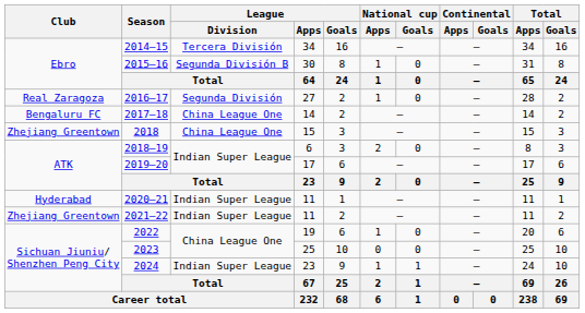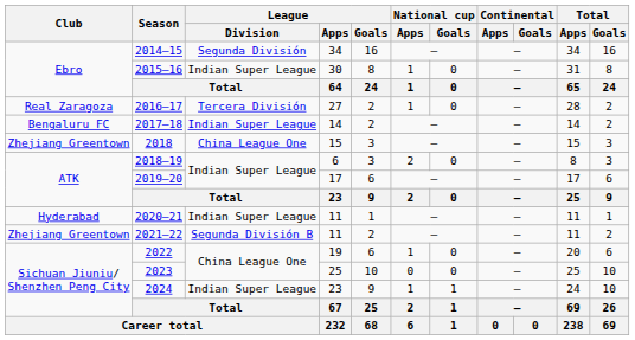 <table class="wikitable" style="text-align: center">
 <tr>
 <th rowspan="2">Club</th>
 <th rowspan="2">Season</th>
 <th colspan="3">League</th>
 <th colspan="2">National cup</th>
 <th colspan="2">Continental</th>
 <th colspan="2">Total</th>
 </tr>
 <tr>
 <th>Division</th>
 <th>Apps</th>
 <th>Goals</th>
 <th>Apps</th>
 <th>Goals</th>
 <th>Apps</th>
 <th>Goals</th>
 <th>Apps</th>
 <th>Goals</th>
 </tr>
 <tr>
 <td rowspan="3"><a href='#'>Ebro</a></td>
 <td><a href='#'>2014–15</a></td>
-<td><a href='#'>Tercera División</a></td>
+<td><a href='#'>Segunda División</a></td>
 <td>34</td>
 <td>16</td>
 <td colspan="2">—</td>
 <td colspan="2">—</td>
 <td>34</td>
 <td>16</td>
 </tr>
 <tr>
 <td><a href='#'>2015–16</a></td>
-<td><a href='#'>Segunda División B</a></td>
+<td>Indian Super League</td>
 <td>30</td>
 <td>8</td>
 <td>1</td>
 <td>0</td>
 <td colspan="2">—</td>
 <td>31</td>
 <td>8</td>
 </tr>
 <tr>
 <th colspan="2">Total</th>
 <th>64</th>
 <th>24</th>
 <th>1</th>
 <th>0</th>
 <th colspan="2">—</th>
 <th>65</th>
 <th>24</th>
 </tr>
 <tr>
 <td><a href='#'>Real Zaragoza</a></td>
 <td><a href='#'>2016–17</a></td>
-<td><a href='#'>Segunda División</a></td>
+<td><a href='#'>Tercera División</a></td>
 <td>27</td>
 <td>2</td>
 <td>1</td>
 <td>0</td>
 <td colspan="2">–</td>
 <td>28</td>
 <td>2</td>
 </tr>
 <tr>
 <td><a href='#'>Bengaluru FC</a></td>
 <td><a href='#'>2017–18</a></td>
-<td><a href='#'>China League One</a></td>
+<td><a href='#'>Indian Super League</a></td>
 <td>14</td>
 <td>2</td>
 <td colspan="2">—</td>
 <td colspan="2">—</td>
 <td>14</td>
 <td>2</td>
 </tr>
 <tr>
 <td><a href='#'>Zhejiang Greentown</a></td>
 <td><a href='#'>2018</a></td>
 <td><a href='#'>China League One</a></td>
 <td>15</td>
 <td>3</td>
 <td colspan="2">—</td>
 <td colspan="2">—</td>
 <td>15</td>
 <td>3</td>
 </tr>
 <tr>
 <td rowspan="3"><a href='#'>ATK</a></td>
 <td><a href='#'>2018–19</a></td>
 <td rowspan="2">Indian Super League</td>
 <td>6</td>
 <td>3</td>
 <td>2</td>
 <td>0</td>
 <td colspan="2">—</td>
 <td>8</td>
 <td>3</td>
 </tr>
 <tr>
 <td><a href='#'>2019–20</a></td>
 <td>17</td>
 <td>6</td>
 <td colspan="2">—</td>
 <td colspan="2">—</td>
 <td>17</td>
 <td>6</td>
 </tr>
 <tr>
 <th colspan="2">Total</th>
 <th>23</th>
 <th>9</th>
 <th>2</th>
 <th>0</th>
 <th colspan="2">—</th>
 <th>25</th>
 <th>9</th>
 </tr>
 <tr>
 <td><a href='#'>Hyderabad</a></td>
 <td><a href='#'>2020–21</a></td>
 <td>Indian Super League</td>
 <td>11</td>
 <td>1</td>
 <td colspan="2">—</td>
 <td colspan="2">—</td>
 <td>11</td>
 <td>1</td>
 </tr>
 <tr>
 <td><a href='#'>Zhejiang Greentown</a></td>
 <td><a href='#'>2021–22</a></td>
-<td>Indian Super League</td>
+<td><a href='#'>Segunda División B</a></td>
 <td>11</td>
 <td>2</td>
 <td colspan="2">—</td>
 <td colspan="2">—</td>
 <td>11</td>
 <td>2</td>
 </tr>
 <tr>
 <td rowspan="4"><a href='#'>Sichuan Jiuniu</a>/<br><a href='#'>Shenzhen Peng City</a></td>
 <td><a href='#'>2022</a></td>
 <td rowspan="2">China League One</td>
 <td>19</td>
 <td>6</td>
 <td>1</td>
 <td>0</td>
 <td colspan="2">—</td>
 <td>20</td>
 <td>6</td>
 </tr>
 <tr>
 <td><a href='#'>2023</a></td>
 <td>25</td>
 <td>10</td>
 <td>0</td>
 <td>0</td>
 <td colspan="2">—</td>
 <td>25</td>
 <td>10</td>
 </tr>
 <tr>
 <td><a href='#'>2024</a></td>
 <td>Indian Super League</td>
 <td>23</td>
 <td>9</td>
 <td>1</td>
 <td>1</td>
 <td colspan="2">—</td>
 <td>24</td>
 <td>10</td>
 </tr>
 <tr>
 <th colspan="2">Total</th>
 <th>67</th>
 <th>25</th>
 <th>2</th>
 <th>1</th>
 <th colspan="2">—</th>
 <th>69</th>
 <th>26</th>
 </tr>
 <tr>
 <th colspan="3">Career total</th>
 <th>232</th>
 <th>68</th>
 <th>6</th>
 <th>1</th>
 <th>0</th>
 <th>0</th>
 <th>238</th>
 <th>69</th>
 </tr>
 </table>
